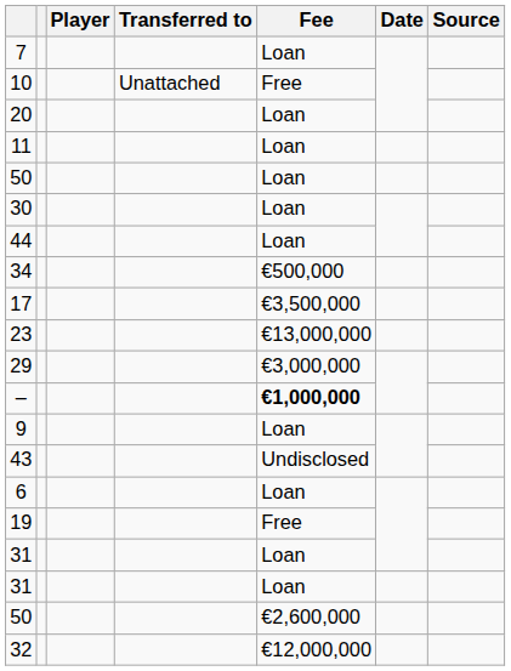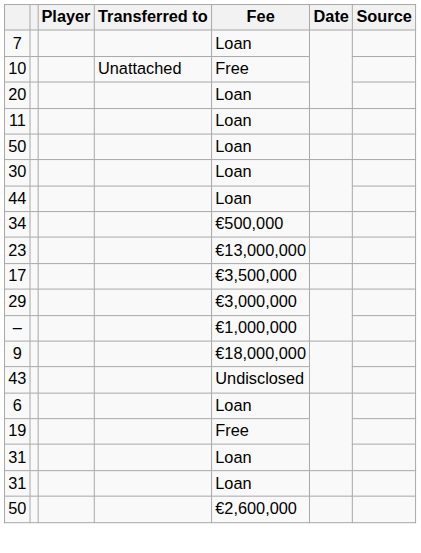 <table class="wikitable plainrowheaders sortable">
 <tr>
 <th></th>
 <th></th>
 <th scope=col>Player</th>
 <th>Transferred to</th>
 <th scope=col; style="width: 65px;">Fee</th>
 <th scope=col>Date</th>
 <th scope=col>Source</th>
 </tr>
 <tr>
 <td align=center>7</td>
 <td align=center></td>
 <td></td>
 <td></td>
 <td>Loan</td>
 <td rowspan=3></td>
 <td></td>
 </tr>
 <tr>
 <td align=center>10</td>
 <td align=center></td>
 <td></td>
 <td>Unattached</td>
 <td>Free</td>
 <td></td>
 </tr>
 <tr>
 <td align=center>20</td>
 <td align=center></td>
 <td></td>
 <td></td>
 <td>Loan</td>
 <td></td>
 </tr>
 <tr>
 <td align=center>11</td>
 <td align=center></td>
 <td></td>
 <td></td>
 <td>Loan</td>
 <td></td>
 <td></td>
 </tr>
 <tr>
 <td align=center>50</td>
 <td align=center></td>
 <td></td>
 <td></td>
 <td>Loan</td>
 <td></td>
 <td></td>
 </tr>
 <tr>
 <td align=center>30</td>
 <td align=center></td>
 <td></td>
 <td></td>
 <td>Loan</td>
 <td rowspan=2></td>
 <td></td>
 </tr>
 <tr>
 <td align=center>44</td>
 <td align=center></td>
 <td></td>
 <td></td>
 <td>Loan</td>
 <td></td>
 </tr>
 <tr>
 <td align=center>34</td>
 <td align=center></td>
 <td></td>
 <td></td>
 <td>€500,000</td>
 <td></td>
 <td></td>
 </tr>
 <tr>
+<td align=center>23</td>
+<td align=center></td>
+<td></td>
+<td></td>
+<td>€13,000,000</td>
+<td></td>
+<td></td>
+</tr>
+<tr>
 <td align=center>17</td>
 <td align=center></td>
 <td></td>
 <td></td>
 <td>€3,500,000</td>
-<td></td>
-<td></td>
-</tr>
-<tr>
-<td align=center>23</td>
-<td align=center></td>
-<td></td>
-<td></td>
-<td>€13,000,000</td>
 <td></td>
 <td></td>
 </tr>
 <tr>
 <td align=center>29</td>
 <td align=center></td>
 <td></td>
 <td></td>
 <td>€3,000,000</td>
 <td rowspan=2></td>
 <td></td>
 </tr>
 <tr>
 <td align=center>–</td>
 <td align=center></td>
 <td></td>
 <td></td>
-<td><strong>€1,000,000</strong></td>
+<td>€1,000,000</td>
 <td></td>
 </tr>
 <tr>
 <td align=center>9</td>
 <td align=center></td>
 <td></td>
 <td></td>
-<td>Loan</td>
+<td>€18,000,000</td>
 <td rowspan=2></td>
 <td></td>
 </tr>
 <tr>
 <td align=center>43</td>
 <td align=center></td>
 <td></td>
 <td></td>
 <td>Undisclosed</td>
 <td></td>
 </tr>
 <tr>
 <td align=center>6</td>
 <td align=center></td>
 <td></td>
 <td></td>
 <td>Loan</td>
 <td rowspan=3></td>
 <td></td>
 </tr>
 <tr>
 <td align=center>19</td>
 <td align=center></td>
 <td></td>
 <td></td>
 <td>Free</td>
 <td></td>
 </tr>
 <tr>
 <td align=center>31</td>
 <td align=center></td>
 <td></td>
 <td></td>
 <td>Loan</td>
 <td></td>
 </tr>
 <tr>
 <td align=center>31</td>
 <td align=center></td>
 <td></td>
 <td></td>
 <td>Loan</td>
 <td></td>
 <td></td>
 </tr>
 <tr>
 <td align=center>50</td>
 <td align=center></td>
 <td></td>
 <td></td>
 <td>€2,600,000</td>
 <td></td>
 <td></td>
 </tr>
-<tr>
-<td align=center>32</td>
-<td align=center></td>
-<td></td>
-<td></td>
-<td>€12,000,000</td>
-<td></td>
-<td></td>
-</tr>
 </table>
